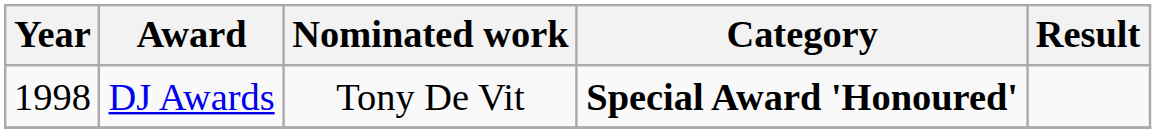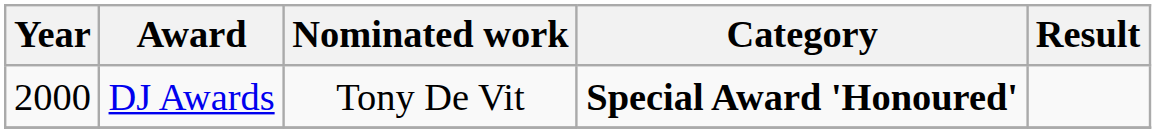 <table class="wikitable plainrowheaders" style="text-align:center;">
 <tr>
 <th>Year</th>
 <th>Award</th>
 <th>Nominated work</th>
 <th>Category</th>
 <th>Result</th>
 </tr>
 <tr>
-<td rowspan="1">1998</td>
+<td rowspan="1">2000</td>
 <td rowspan="1"><a href='#'>DJ Awards</a></td>
 <td>Tony De Vit</td>
 <td><strong>Special Award 'Honoured'</strong></td>
 <td></td>
 </tr>
 <tr>
 </tr>
 </table>
